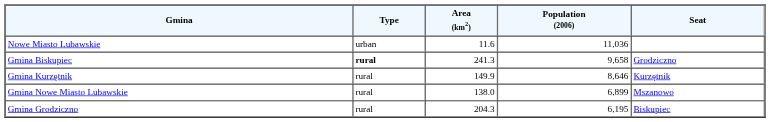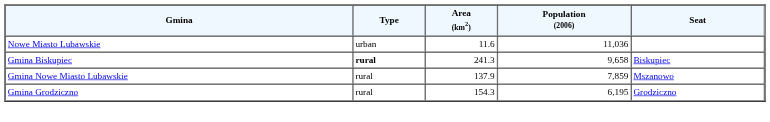 <table width="60%" border="2" cellpadding="3" cellspacing="0" style="font-size:90%;line-height:120%;">
 <tr bgcolor="F0F8FF">
 <td style="text-align:center;"><strong>Gmina</strong></td>
 <td style="text-align:center;"><strong>Type</strong></td>
 <td style="text-align:center;"><strong>Area<br><small>(km<sup>2</sup>)</small></strong></td>
 <td style="text-align:center;"><strong>Population<br><small>(2006)</small></strong></td>
 <td style="text-align:center;"><strong>Seat</strong></td>
 </tr>
 <tr>
 <td><a href='#'>Nowe Miasto Lubawskie</a></td>
 <td>urban</td>
 <td style="text-align:right;">11.6</td>
 <td style="text-align:right;">11,036</td>
 <td> </td>
 </tr>
 <tr>
 <td><a href='#'>Gmina Biskupiec</a></td>
 <td><strong>rural</strong></td>
 <td style="text-align:right;">241.3</td>
 <td style="text-align:right;">9,658</td>
-<td><a href='#'>Grodziczno</a></td>
-</tr>
-<tr>
-<td><a href='#'>Gmina Kurzętnik</a></td>
-<td>rural</td>
-<td style="text-align:right;">149.9</td>
-<td style="text-align:right;">8,646</td>
-<td><a href='#'>Kurzętnik</a></td>
+<td><a href='#'>Biskupiec</a></td>
 </tr>
 <tr>
 <td><a href='#'>Gmina Nowe Miasto Lubawskie</a></td>
 <td>rural</td>
-<td style="text-align:right;">138.0</td>
-<td style="text-align:right;">6,899</td>
+<td style="text-align:right;">137.9</td>
+<td style="text-align:right;">7,859</td>
 <td><a href='#'>Mszanowo</a></td>
 </tr>
 <tr>
 <td><a href='#'>Gmina Grodziczno</a></td>
 <td>rural</td>
-<td style="text-align:right;">204.3</td>
+<td style="text-align:right;">154.3</td>
 <td style="text-align:right;">6,195</td>
-<td><a href='#'>Biskupiec</a></td>
+<td><a href='#'>Grodziczno</a></td>
 </tr>
 <tr>
 </tr>
 </table>
